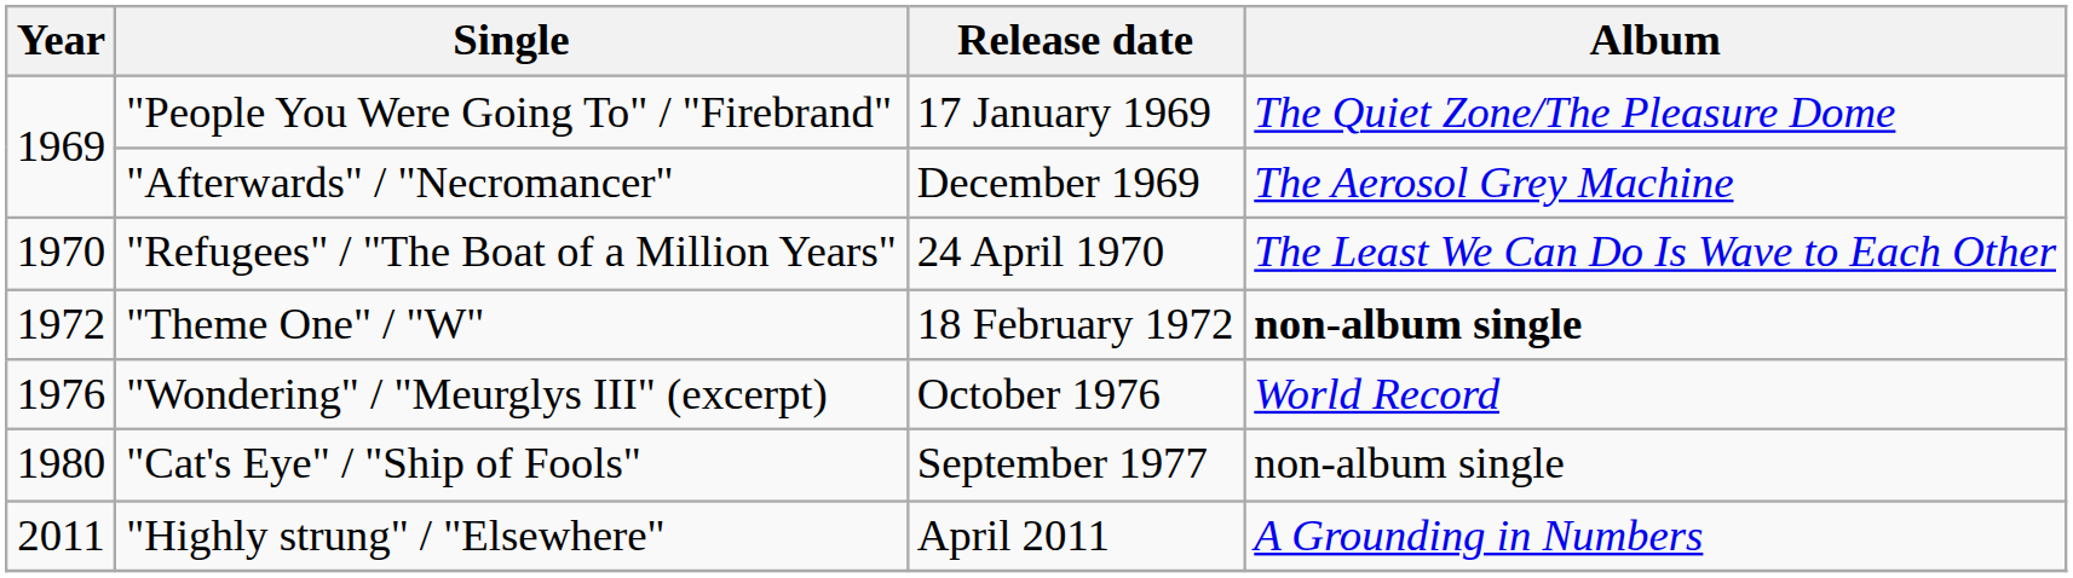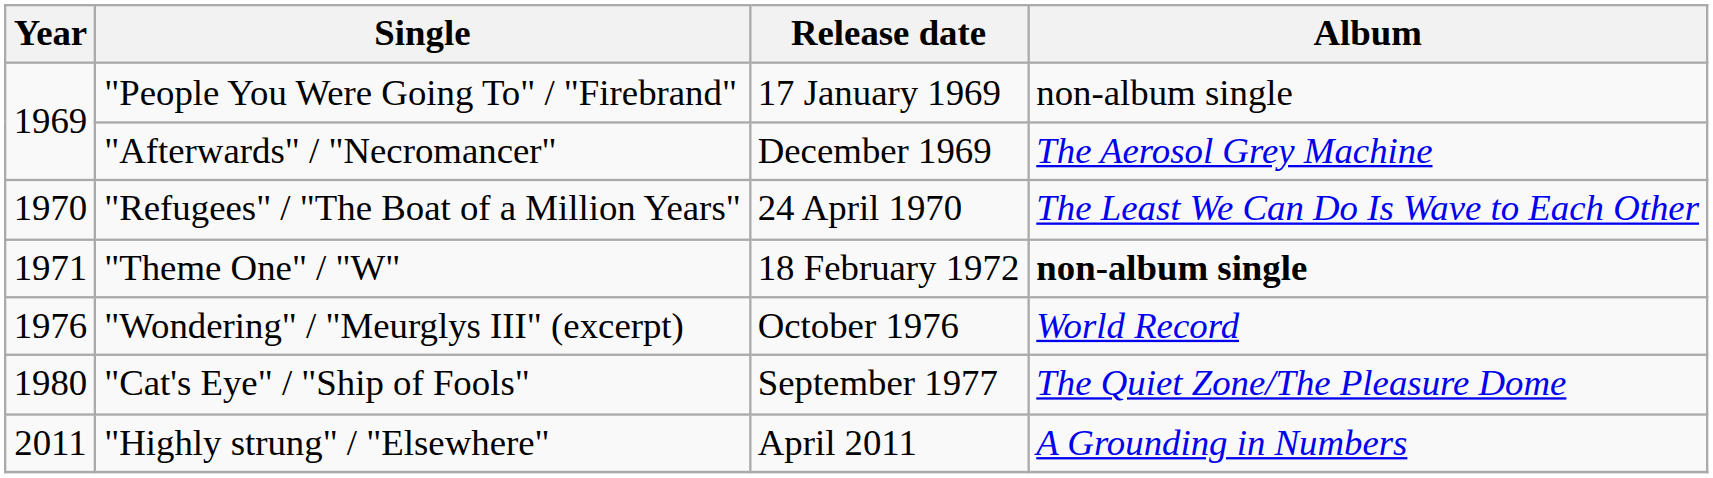 <table class="wikitable" style="text-align:center;">
 <tr>
 <th>Year</th>
 <th>Single</th>
 <th>Release date</th>
 <th>Album</th>
 </tr>
 <tr>
 <td rowspan=2>1969</td>
 <td align="left">"People You Were Going To" / "Firebrand"</td>
 <td align="left">17 January 1969</td>
-<td align="left"><em><a href='#'>The Quiet Zone/The Pleasure Dome</a></em></td>
+<td align="left">non-album single</td>
 </tr>
 <tr>
 <td align="left">"Afterwards" / "Necromancer"</td>
 <td align="left">December 1969</td>
 <td align="left"><em><a href='#'>The Aerosol Grey Machine</a></em></td>
 </tr>
 <tr>
 <td>1970</td>
 <td align="left">"Refugees" / "The Boat of a Million Years"</td>
 <td align="left">24 April 1970</td>
 <td align="left"><em><a href='#'>The Least We Can Do Is Wave to Each Other</a></em></td>
 </tr>
 <tr>
-<td>1972</td>
+<td>1971</td>
 <td align="left">"Theme One" / "W"</td>
 <td align="left">18 February 1972</td>
 <td align="left"><strong>non-album single</strong></td>
 </tr>
 <tr>
 <td>1976</td>
 <td align="left">"Wondering" / "Meurglys III" (excerpt)</td>
 <td align="left">October 1976</td>
 <td align="left"><em><a href='#'>World Record</a></em></td>
 </tr>
 <tr>
 <td>1980</td>
 <td align="left">"Cat's Eye" / "Ship of Fools"</td>
 <td align="left">September 1977</td>
-<td align="left">non-album single</td>
+<td align="left"><em><a href='#'>The Quiet Zone/The Pleasure Dome</a></em></td>
 </tr>
 <tr>
 <td>2011</td>
 <td align="left">"Highly strung" / "Elsewhere"</td>
 <td align="left">April 2011</td>
 <td align="left"><em><a href='#'>A Grounding in Numbers</a></em></td>
 </tr>
 <tr>
 </tr>
 </table>
